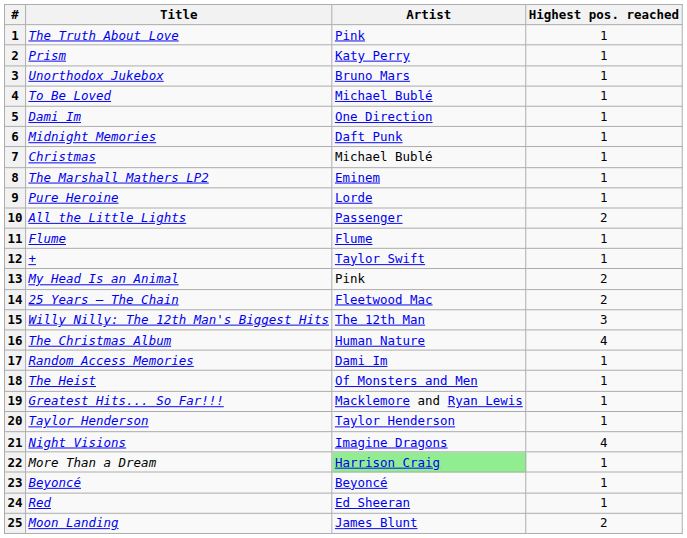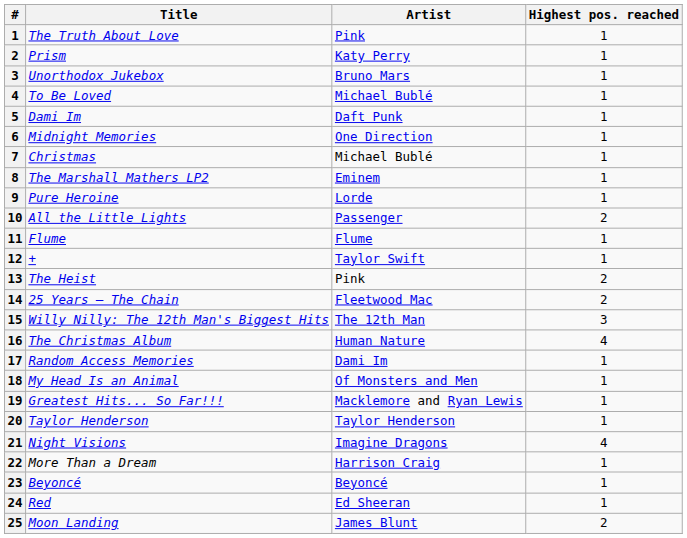 <table class="wikitable sortable">
 <tr>
 <th scope="col">#</th>
 <th scope="col">Title</th>
 <th scope="col">Artist</th>
 <th scope="col">Highest pos. reached</th>
 </tr>
 <tr>
 <th scope="row">1</th>
 <td><em><a href='#'>The Truth About Love</a></em></td>
 <td><a href='#'>Pink</a></td>
 <td style="text-align:center;">1</td>
 </tr>
 <tr>
 <th scope="row">2</th>
 <td><em><a href='#'>Prism</a></em></td>
 <td><a href='#'>Katy Perry</a></td>
 <td style="text-align:center;">1</td>
 </tr>
 <tr>
 <th scope="row">3</th>
 <td><em><a href='#'>Unorthodox Jukebox</a></em></td>
 <td><a href='#'>Bruno Mars</a></td>
 <td style="text-align:center;">1</td>
 </tr>
 <tr>
 <th scope="row">4</th>
 <td><em><a href='#'>To Be Loved</a></em></td>
 <td><a href='#'>Michael Bublé</a></td>
 <td style="text-align:center;">1</td>
 </tr>
 <tr>
 <th scope="row">5</th>
 <td><em><a href='#'>Dami Im</a></em></td>
-<td><a href='#'>One Direction</a></td>
+<td><a href='#'>Daft Punk</a></td>
 <td style="text-align:center;">1</td>
 </tr>
 <tr>
 <th scope="row">6</th>
 <td><em><a href='#'>Midnight Memories</a></em></td>
-<td><a href='#'>Daft Punk</a></td>
+<td><a href='#'>One Direction</a></td>
 <td style="text-align:center;">1</td>
 </tr>
 <tr>
 <th scope="row">7</th>
 <td><em><a href='#'>Christmas</a></em></td>
 <td>Michael Bublé</td>
 <td style="text-align:center;">1</td>
 </tr>
 <tr>
 <th scope="row">8</th>
 <td><em><a href='#'>The Marshall Mathers LP2</a></em></td>
 <td><a href='#'>Eminem</a></td>
 <td style="text-align:center;">1</td>
 </tr>
 <tr>
 <th scope="row">9</th>
 <td><em><a href='#'>Pure Heroine</a></em></td>
 <td><a href='#'>Lorde</a></td>
 <td style="text-align:center;">1</td>
 </tr>
 <tr>
 <th scope="row">10</th>
 <td><em><a href='#'>All the Little Lights</a></em></td>
 <td><a href='#'>Passenger</a></td>
 <td style="text-align:center;">2</td>
 </tr>
 <tr>
 <th scope="row">11</th>
 <td><em><a href='#'>Flume</a></em></td>
 <td><a href='#'>Flume</a></td>
 <td style="text-align:center;">1</td>
 </tr>
 <tr>
 <th scope="row">12</th>
 <td><em><a href='#'>+</a></em></td>
 <td><a href='#'>Taylor Swift</a></td>
 <td style="text-align:center;">1</td>
 </tr>
 <tr>
 <th scope="row">13</th>
-<td><em><a href='#'>My Head Is an Animal</a></em></td>
+<td><em><a href='#'>The Heist</a></em></td>
 <td>Pink</td>
 <td style="text-align:center;">2</td>
 </tr>
 <tr>
 <th scope="row">14</th>
 <td><em><a href='#'>25 Years – The Chain</a></em></td>
 <td><a href='#'>Fleetwood Mac</a></td>
 <td style="text-align:center;">2</td>
 </tr>
 <tr>
 <th scope="row">15</th>
 <td><em><a href='#'>Willy Nilly: The 12th Man's Biggest Hits</a></em></td>
 <td><a href='#'>The 12th Man</a></td>
 <td style="text-align:center;">3</td>
 </tr>
 <tr>
 <th scope="row">16</th>
 <td><em><a href='#'>The Christmas Album</a></em></td>
 <td><a href='#'>Human Nature</a></td>
 <td style="text-align:center;">4</td>
 </tr>
 <tr>
 <th scope="row">17</th>
 <td><em><a href='#'>Random Access Memories</a></em></td>
 <td><a href='#'>Dami Im</a></td>
 <td style="text-align:center;">1</td>
 </tr>
 <tr>
 <th scope="row">18</th>
-<td><em><a href='#'>The Heist</a></em></td>
+<td><em><a href='#'>My Head Is an Animal</a></em></td>
 <td><a href='#'>Of Monsters and Men</a></td>
 <td style="text-align:center;">1</td>
 </tr>
 <tr>
 <th scope="row">19</th>
 <td><em><a href='#'>Greatest Hits... So Far!!!</a></em></td>
 <td><a href='#'>Macklemore</a> and <a href='#'>Ryan Lewis</a></td>
 <td style="text-align:center;">1</td>
 </tr>
 <tr>
 <th scope="row">20</th>
 <td><em><a href='#'>Taylor Henderson</a></em></td>
 <td><a href='#'>Taylor Henderson</a></td>
 <td style="text-align:center;">1</td>
 </tr>
 <tr>
 <th scope="row">21</th>
 <td><em><a href='#'>Night Visions</a></em></td>
 <td><a href='#'>Imagine Dragons</a></td>
 <td style="text-align:center;">4</td>
 </tr>
 <tr>
 <th scope="row">22</th>
 <td><em>More Than a Dream</em></td>
-<td style="background: lightgreen;"><a href='#'>Harrison Craig</a></td>
+<td><a href='#'>Harrison Craig</a></td>
 <td style="text-align:center;">1</td>
 </tr>
 <tr>
 <th scope="row">23</th>
 <td><em><a href='#'>Beyoncé</a></em></td>
 <td><a href='#'>Beyoncé</a></td>
 <td style="text-align:center;">1</td>
 </tr>
 <tr>
 <th scope="row">24</th>
 <td><em><a href='#'>Red</a></em></td>
 <td><a href='#'>Ed Sheeran</a></td>
 <td style="text-align:center;">1</td>
 </tr>
 <tr>
 <th scope="row">25</th>
 <td><em><a href='#'>Moon Landing</a></em></td>
 <td><a href='#'>James Blunt</a></td>
 <td style="text-align:center;">2</td>
 </tr>
 </table>
